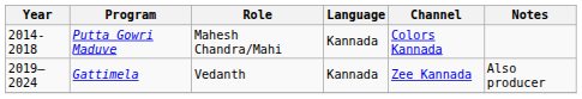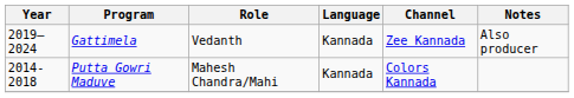 <table class="wikitable sortable">
 <tr>
 <th>Year</th>
 <th>Program</th>
 <th>Role</th>
 <th>Language</th>
 <th>Channel</th>
 <th>Notes</th>
 </tr>
 <tr>
+<td>2019–2024</td>
+<td><em><a href='#'>Gattimela</a></em></td>
+<td>Vedanth</td>
+<td>Kannada</td>
+<td><a href='#'>Zee Kannada</a></td>
+<td>Also producer </td>
+</tr>
+<tr>
 <td>2014-2018</td>
 <td><em><a href='#'>Putta Gowri Maduve</a></em></td>
 <td>Mahesh Chandra/Mahi</td>
 <td>Kannada</td>
 <td><a href='#'>Colors Kannada</a></td>
 <td></td>
 </tr>
 <tr>
-<td>2019–2024</td>
-<td><em><a href='#'>Gattimela</a></em></td>
-<td>Vedanth</td>
-<td>Kannada</td>
-<td><a href='#'>Zee Kannada</a></td>
-<td>Also producer </td>
-</tr>
-<tr>
 </tr>
 </table>
